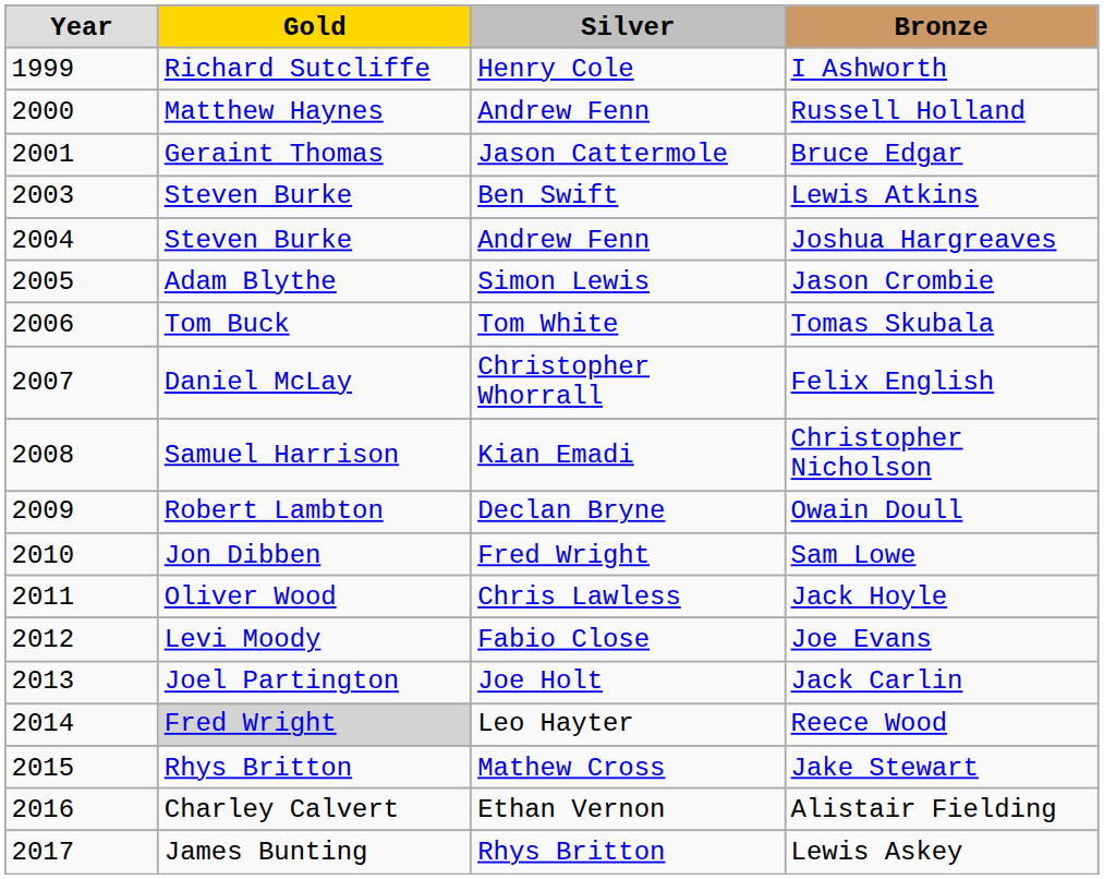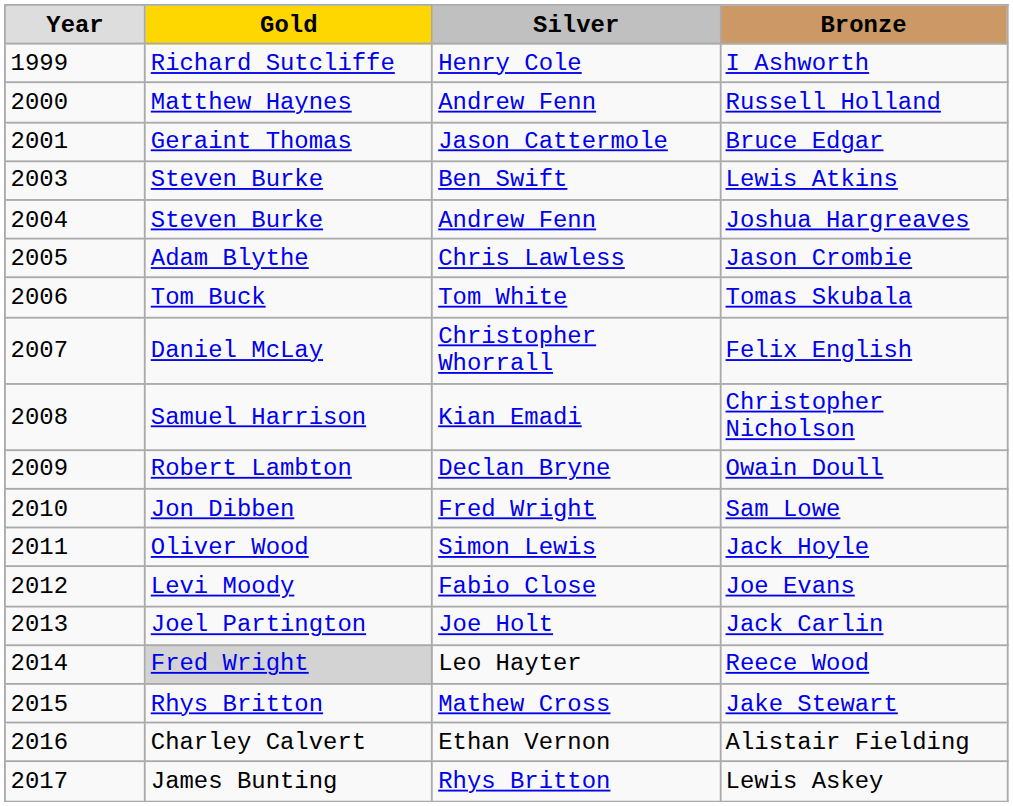 <table class="wikitable">
 <tr>
 <th width=70px style="background:#ddd; ">Year</th>
 <th width=150px style="background:gold; ">Gold</th>
 <th width=150px style="background:silver; ">Silver</th>
 <th width=150px  style="background:#c96; ">Bronze</th>
 </tr>
 <tr>
 <td>1999</td>
 <td><a href='#'>Richard Sutcliffe</a></td>
 <td><a href='#'>Henry Cole</a></td>
 <td><a href='#'>I Ashworth</a></td>
 </tr>
 <tr>
 <td>2000</td>
 <td><a href='#'>Matthew Haynes</a></td>
 <td><a href='#'>Andrew Fenn</a></td>
 <td><a href='#'>Russell Holland</a></td>
 </tr>
 <tr>
 <td>2001</td>
 <td><a href='#'>Geraint Thomas</a></td>
 <td><a href='#'>Jason Cattermole</a></td>
 <td><a href='#'>Bruce Edgar</a></td>
 </tr>
 <tr>
 <td>2003</td>
 <td><a href='#'>Steven Burke</a></td>
 <td><a href='#'>Ben Swift</a></td>
 <td><a href='#'>Lewis Atkins</a></td>
 </tr>
 <tr>
 <td>2004</td>
 <td><a href='#'>Steven Burke</a></td>
 <td><a href='#'>Andrew Fenn</a></td>
 <td><a href='#'>Joshua Hargreaves</a></td>
 </tr>
 <tr>
 <td>2005</td>
 <td><a href='#'>Adam Blythe</a></td>
-<td><a href='#'>Simon Lewis</a></td>
+<td><a href='#'>Chris Lawless</a></td>
 <td><a href='#'>Jason Crombie</a></td>
 </tr>
 <tr>
 <td>2006</td>
 <td><a href='#'>Tom Buck</a></td>
 <td><a href='#'>Tom White</a></td>
 <td><a href='#'>Tomas Skubala</a></td>
 </tr>
 <tr>
 <td>2007</td>
 <td><a href='#'>Daniel McLay</a></td>
 <td><a href='#'>Christopher Whorrall</a></td>
 <td><a href='#'>Felix English</a></td>
 </tr>
 <tr>
 <td>2008</td>
 <td><a href='#'>Samuel Harrison</a></td>
 <td><a href='#'>Kian Emadi</a></td>
 <td><a href='#'>Christopher Nicholson</a></td>
 </tr>
 <tr>
 <td>2009</td>
 <td><a href='#'>Robert Lambton</a></td>
 <td><a href='#'>Declan Bryne</a></td>
 <td><a href='#'>Owain Doull</a></td>
 </tr>
 <tr>
 <td>2010</td>
 <td><a href='#'>Jon Dibben</a></td>
 <td><a href='#'>Fred Wright</a></td>
 <td><a href='#'>Sam Lowe</a></td>
 </tr>
 <tr>
 <td>2011</td>
 <td><a href='#'>Oliver Wood</a></td>
-<td><a href='#'>Chris Lawless</a></td>
+<td><a href='#'>Simon Lewis</a></td>
 <td><a href='#'>Jack Hoyle</a></td>
 </tr>
 <tr>
 <td>2012</td>
 <td><a href='#'>Levi Moody</a></td>
 <td><a href='#'>Fabio Close</a></td>
 <td><a href='#'>Joe Evans</a></td>
 </tr>
 <tr>
 <td>2013</td>
 <td><a href='#'>Joel Partington</a></td>
 <td><a href='#'>Joe Holt</a></td>
 <td><a href='#'>Jack Carlin</a></td>
 </tr>
 <tr>
 <td>2014</td>
 <td style="background: lightgrey;"><a href='#'>Fred Wright</a></td>
 <td>Leo Hayter</td>
 <td><a href='#'>Reece Wood</a></td>
 </tr>
 <tr>
 <td>2015</td>
 <td><a href='#'>Rhys Britton</a></td>
 <td><a href='#'>Mathew Cross</a></td>
 <td><a href='#'>Jake Stewart</a></td>
 </tr>
 <tr>
 <td>2016</td>
 <td>Charley Calvert</td>
 <td>Ethan Vernon</td>
 <td>Alistair Fielding</td>
 </tr>
 <tr>
 <td>2017</td>
 <td>James Bunting</td>
 <td><a href='#'>Rhys Britton</a></td>
 <td>Lewis Askey</td>
 </tr>
 </table>
